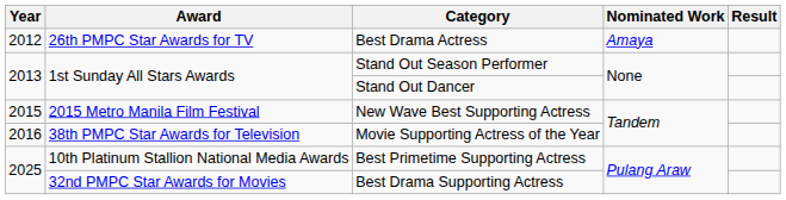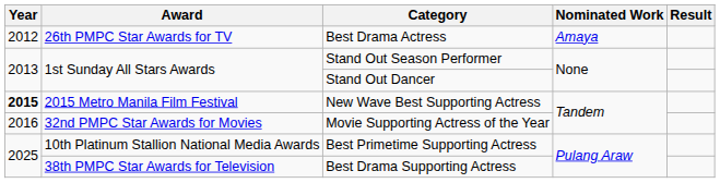 <table class="wikitable">
 <tr>
 <th>Year</th>
 <th>Award</th>
 <th>Category</th>
 <th>Nominated Work</th>
 <th>Result</th>
 </tr>
 <tr>
 <td>2012</td>
 <td><a href='#'>26th PMPC Star Awards for TV</a></td>
 <td>Best Drama Actress</td>
 <td><em><a href='#'>Amaya</a></em></td>
 <td></td>
 </tr>
 <tr>
 <td rowspan="2">2013</td>
 <td rowspan="2">1st Sunday All Stars Awards</td>
 <td>Stand Out Season Performer</td>
 <td rowspan="2">None</td>
 <td></td>
 </tr>
 <tr>
 <td>Stand Out Dancer</td>
 <td></td>
 </tr>
 <tr>
-<td>2015</td>
+<td><strong>2015</strong></td>
 <td><a href='#'>2015 Metro Manila Film Festival</a></td>
 <td>New Wave Best Supporting Actress</td>
 <td rowspan="2"><em>Tandem</em></td>
 <td></td>
 </tr>
 <tr>
 <td>2016</td>
-<td><a href='#'>38th PMPC Star Awards for Television</a></td>
+<td><a href='#'>32nd PMPC Star Awards for Movies</a></td>
 <td>Movie Supporting Actress of the Year</td>
 <td></td>
 </tr>
 <tr>
 <td rowspan="2">2025</td>
 <td>10th Platinum Stallion National Media Awards</td>
 <td>Best Primetime Supporting Actress</td>
 <td rowspan="2"><em><a href='#'>Pulang Araw</a></em></td>
 <td></td>
 </tr>
 <tr>
-<td><a href='#'>32nd PMPC Star Awards for Movies</a></td>
+<td><a href='#'>38th PMPC Star Awards for Television</a></td>
 <td>Best Drama Supporting Actress</td>
 <td></td>
 </tr>
 </table>
